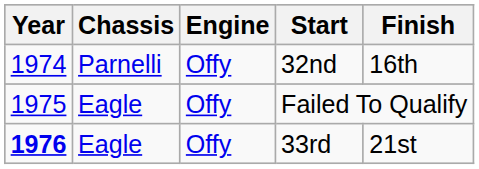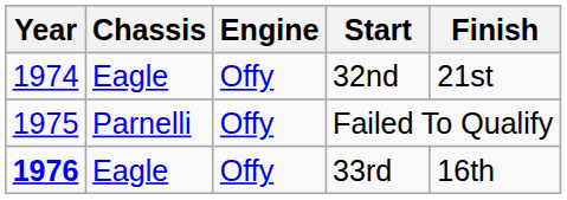 <table class="wikitable" style="font-size: 95%;">
 <tr>
 <th>Year</th>
 <th>Chassis</th>
 <th>Engine</th>
 <th>Start</th>
 <th>Finish</th>
 </tr>
 <tr>
 <td><a href='#'>1974</a></td>
-<td><a href='#'>Parnelli</a></td>
+<td><a href='#'>Eagle</a></td>
 <td><a href='#'>Offy</a></td>
 <td>32nd</td>
-<td>16th</td>
+<td>21st</td>
 </tr>
 <tr>
 <td><a href='#'>1975</a></td>
-<td><a href='#'>Eagle</a></td>
+<td><a href='#'>Parnelli</a></td>
 <td><a href='#'>Offy</a></td>
 <td colspan=2>Failed To Qualify</td>
 </tr>
 <tr>
 <td><strong><a href='#'>1976</a></strong></td>
 <td><a href='#'>Eagle</a></td>
 <td><a href='#'>Offy</a></td>
 <td>33rd</td>
-<td>21st</td>
+<td>16th</td>
 </tr>
 </table>
